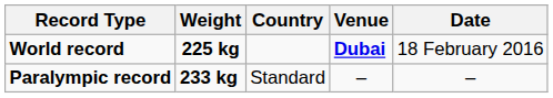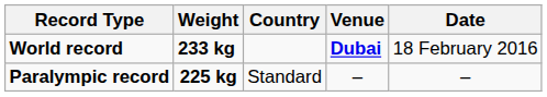 <table class="wikitable" style="font-size:90%">
 <tr>
 <th>Record Type</th>
 <th>Weight</th>
 <th>Country</th>
 <th>Venue</th>
 <th>Date</th>
 </tr>
 <tr>
 <td><strong>World record</strong></td>
-<td align="center"><strong>225 kg</strong></td>
+<td><strong>233 kg</strong></td>
 <td></td>
 <td><strong><a href='#'>Dubai</a></strong></td>
 <td>18 February 2016</td>
 </tr>
 <tr>
 <td><strong>Paralympic record</strong></td>
-<td><strong>233 kg</strong></td>
+<td align="center"><strong>225 kg</strong></td>
 <td align="center">Standard</td>
 <td align="center">–</td>
 <td align="center">–</td>
 </tr>
 </table>
